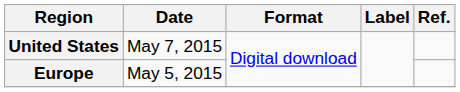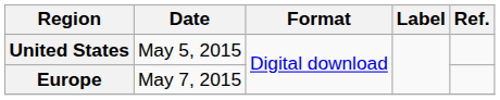 <table class="wikitable plainrowheaders">
 <tr>
 <th>Region</th>
 <th>Date</th>
 <th>Format</th>
 <th>Label</th>
 <th>Ref.</th>
 </tr>
 <tr>
 <th scope="row">United States</th>
-<td rowspan="1">May 7, 2015</td>
+<td rowspan="1">May 5, 2015</td>
 <td rowspan="2"><a href='#'>Digital download</a></td>
 <td rowspan="2"></td>
 <td><br></td>
 </tr>
 <tr>
 <th scope="row">Europe</th>
-<td rowspan="1">May 5, 2015</td>
+<td rowspan="1">May 7, 2015</td>
 <td><br></td>
 </tr>
 <tr>
 </tr>
 </table>
